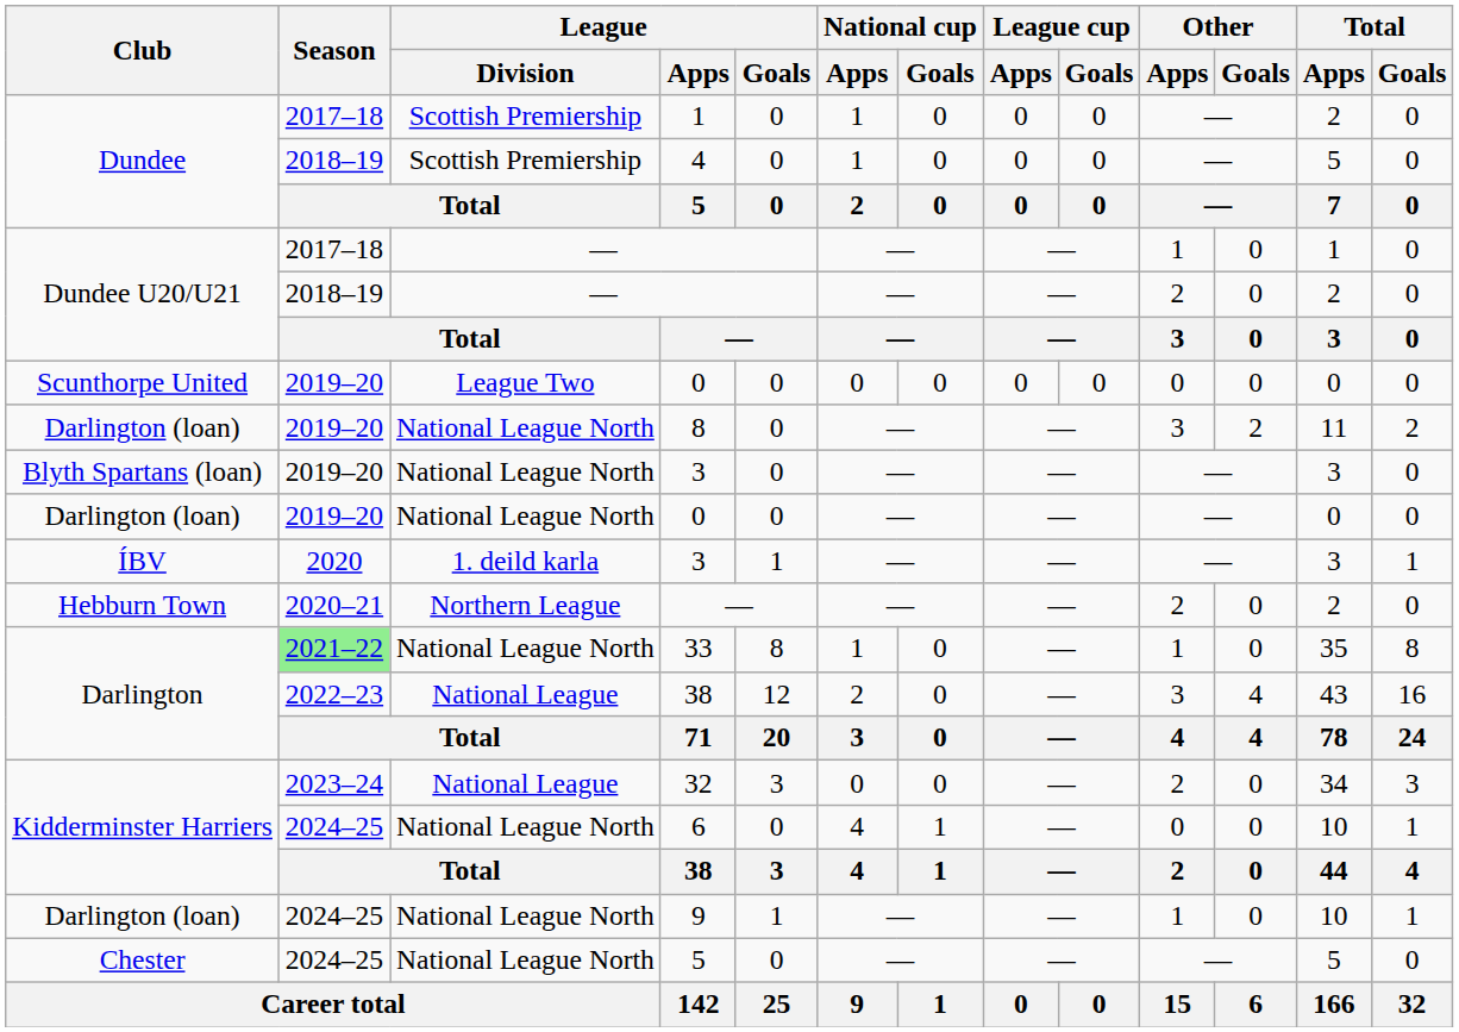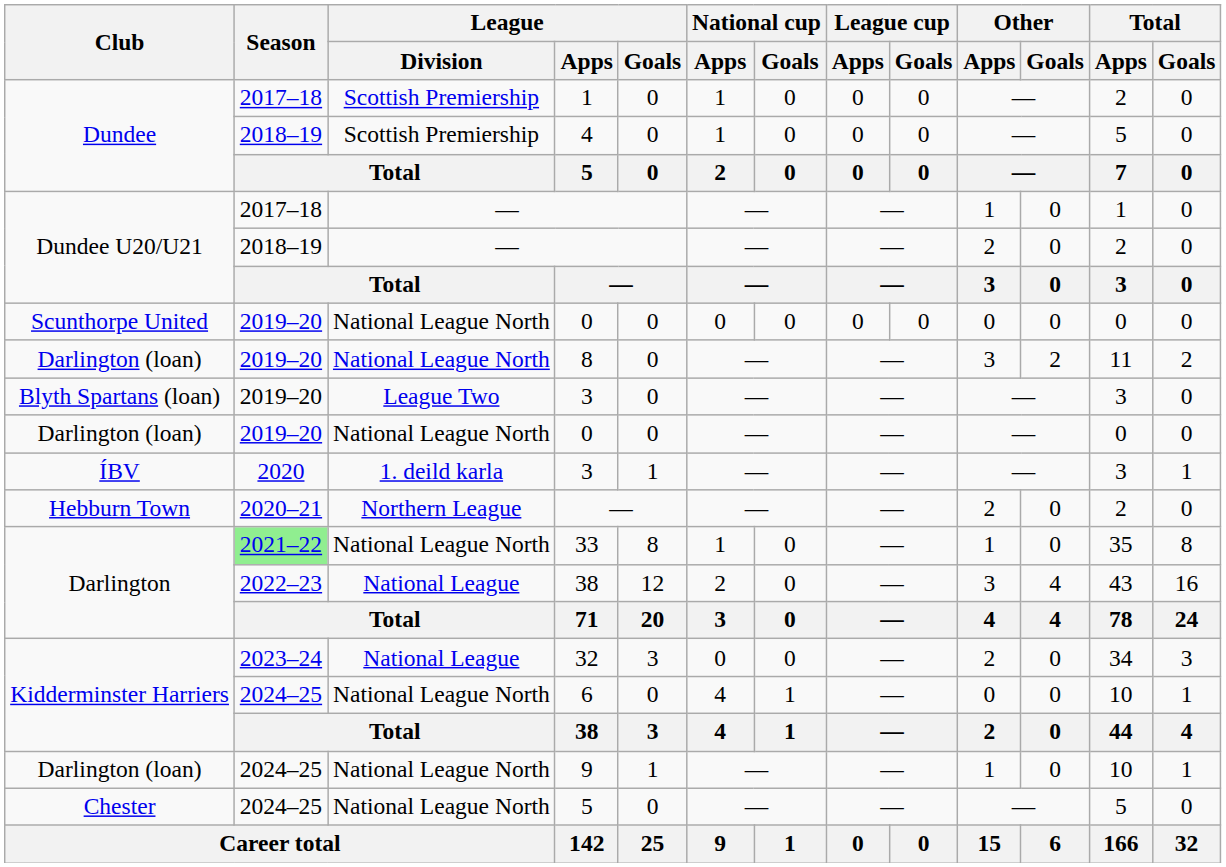 <table class=wikitable style="text-align: center">
 <tr>
 <th rowspan=2>Club</th>
 <th rowspan=2>Season</th>
 <th colspan=3>League</th>
 <th colspan=2>National cup</th>
 <th colspan=2>League cup</th>
 <th colspan=2>Other</th>
 <th colspan=2>Total</th>
 </tr>
 <tr>
 <th>Division</th>
 <th>Apps</th>
 <th>Goals</th>
 <th>Apps</th>
 <th>Goals</th>
 <th>Apps</th>
 <th>Goals</th>
 <th>Apps</th>
 <th>Goals</th>
 <th>Apps</th>
 <th>Goals</th>
 </tr>
 <tr>
 <td rowspan=3><a href='#'>Dundee</a></td>
 <td><a href='#'>2017–18</a></td>
 <td><a href='#'>Scottish Premiership</a></td>
 <td>1</td>
 <td>0</td>
 <td>1</td>
 <td>0</td>
 <td>0</td>
 <td>0</td>
 <td colspan=2>—</td>
 <td>2</td>
 <td>0</td>
 </tr>
 <tr>
 <td><a href='#'>2018–19</a></td>
 <td>Scottish Premiership</td>
 <td>4</td>
 <td>0</td>
 <td>1</td>
 <td>0</td>
 <td>0</td>
 <td>0</td>
 <td colspan=2>—</td>
 <td>5</td>
 <td>0</td>
 </tr>
 <tr>
 <th colspan=2>Total</th>
 <th>5</th>
 <th>0</th>
 <th>2</th>
 <th>0</th>
 <th>0</th>
 <th>0</th>
 <th colspan=2>—</th>
 <th>7</th>
 <th>0</th>
 </tr>
 <tr>
 <td rowspan=3>Dundee U20/U21</td>
 <td>2017–18</td>
 <td colspan=3>—</td>
 <td colspan=2>—</td>
 <td colspan=2>—</td>
 <td>1</td>
 <td>0</td>
 <td>1</td>
 <td>0</td>
 </tr>
 <tr>
 <td>2018–19</td>
 <td colspan=3>—</td>
 <td colspan=2>—</td>
 <td colspan=2>—</td>
 <td>2</td>
 <td>0</td>
 <td>2</td>
 <td>0</td>
 </tr>
 <tr>
 <th colspan=2>Total</th>
 <th colspan=2>—</th>
 <th colspan=2>—</th>
 <th colspan=2>—</th>
 <th>3</th>
 <th>0</th>
 <th>3</th>
 <th>0</th>
 </tr>
 <tr>
 <td><a href='#'>Scunthorpe United</a></td>
 <td><a href='#'>2019–20</a></td>
-<td><a href='#'>League Two</a></td>
+<td>National League North</td>
 <td>0</td>
 <td>0</td>
 <td>0</td>
 <td>0</td>
 <td>0</td>
 <td>0</td>
 <td>0</td>
 <td>0</td>
 <td>0</td>
 <td>0</td>
 </tr>
 <tr>
 <td><a href='#'>Darlington</a> (loan)</td>
 <td><a href='#'>2019–20</a></td>
 <td><a href='#'>National League North</a></td>
 <td>8</td>
 <td>0</td>
 <td colspan=2>—</td>
 <td colspan=2>—</td>
 <td>3</td>
 <td>2</td>
 <td>11</td>
 <td>2</td>
 </tr>
 <tr>
 <td><a href='#'>Blyth Spartans</a> (loan)</td>
 <td>2019–20</td>
-<td>National League North</td>
+<td><a href='#'>League Two</a></td>
 <td>3</td>
 <td>0</td>
 <td colspan=2>—</td>
 <td colspan=2>—</td>
 <td colspan=2>—</td>
 <td>3</td>
 <td>0</td>
 </tr>
 <tr>
 <td>Darlington (loan)</td>
 <td><a href='#'>2019–20</a></td>
 <td>National League North</td>
 <td>0</td>
 <td>0</td>
 <td colspan=2>—</td>
 <td colspan=2>—</td>
 <td colspan=2>—</td>
 <td>0</td>
 <td>0</td>
 </tr>
 <tr>
 <td><a href='#'>ÍBV</a></td>
 <td><a href='#'>2020</a></td>
 <td><a href='#'>1. deild karla</a></td>
 <td>3</td>
 <td>1</td>
 <td colspan=2>—</td>
 <td colspan=2>—</td>
 <td colspan=2>—</td>
 <td>3</td>
 <td>1</td>
 </tr>
 <tr>
 <td><a href='#'>Hebburn Town</a></td>
 <td><a href='#'>2020–21</a></td>
 <td><a href='#'>Northern League</a></td>
 <td colspan=2>—</td>
 <td colspan=2>—</td>
 <td colspan=2>—</td>
 <td>2</td>
 <td>0</td>
 <td>2</td>
 <td>0</td>
 </tr>
 <tr>
 <td rowspan=3>Darlington</td>
 <td style="background: lightgreen;"><a href='#'>2021–22</a></td>
 <td>National League North</td>
 <td>33</td>
 <td>8</td>
 <td>1</td>
 <td>0</td>
 <td colspan=2>—</td>
 <td>1</td>
 <td>0</td>
 <td>35</td>
 <td>8</td>
 </tr>
 <tr>
 <td><a href='#'>2022–23</a></td>
 <td><a href='#'>National League</a></td>
 <td>38</td>
 <td>12</td>
 <td>2</td>
 <td>0</td>
 <td colspan="2">—</td>
 <td>3</td>
 <td>4</td>
 <td>43</td>
 <td>16</td>
 </tr>
 <tr>
 <th colspan=2>Total</th>
 <th>71</th>
 <th>20</th>
 <th>3</th>
 <th>0</th>
 <th colspan=2>—</th>
 <th>4</th>
 <th>4</th>
 <th>78</th>
 <th>24</th>
 </tr>
 <tr>
 <td rowspan="3"><a href='#'>Kidderminster Harriers</a></td>
 <td><a href='#'>2023–24</a></td>
 <td><a href='#'>National League</a></td>
 <td>32</td>
 <td>3</td>
 <td>0</td>
 <td>0</td>
 <td colspan=2>—</td>
 <td>2</td>
 <td>0</td>
 <td>34</td>
 <td>3</td>
 </tr>
 <tr>
 <td><a href='#'>2024–25</a></td>
 <td>National League North</td>
 <td>6</td>
 <td>0</td>
 <td>4</td>
 <td>1</td>
 <td colspan=2>—</td>
 <td>0</td>
 <td>0</td>
 <td>10</td>
 <td>1</td>
 </tr>
 <tr>
 <th colspan=2>Total</th>
 <th>38</th>
 <th>3</th>
 <th>4</th>
 <th>1</th>
 <th colspan=2>—</th>
 <th>2</th>
 <th>0</th>
 <th>44</th>
 <th>4</th>
 </tr>
 <tr>
 <td>Darlington (loan)</td>
 <td>2024–25</td>
 <td>National League North</td>
 <td>9</td>
 <td>1</td>
 <td colspan=2>—</td>
 <td colspan=2>—</td>
 <td>1</td>
 <td>0</td>
 <td>10</td>
 <td>1</td>
 </tr>
 <tr>
 <td><a href='#'>Chester</a></td>
 <td>2024–25</td>
 <td>National League North</td>
 <td>5</td>
 <td>0</td>
 <td colspan=2>—</td>
 <td colspan=2>—</td>
 <td colspan=2>—</td>
 <td>5</td>
 <td>0</td>
 </tr>
 <tr>
 <th colspan="3">Career total</th>
 <th>142</th>
 <th>25</th>
 <th>9</th>
 <th>1</th>
 <th>0</th>
 <th>0</th>
 <th>15</th>
 <th>6</th>
 <th>166</th>
 <th>32</th>
 </tr>
 </table>
